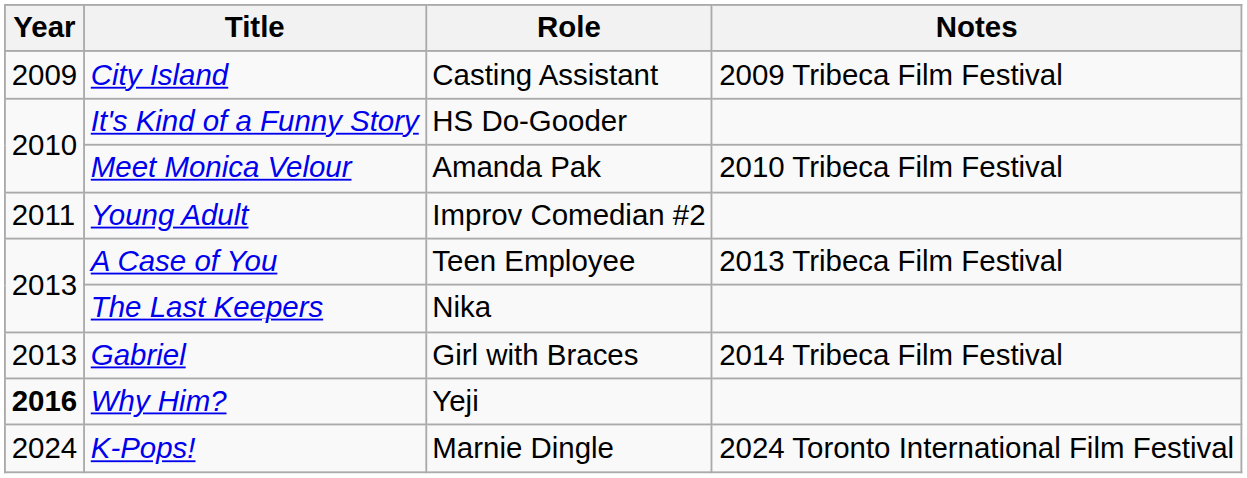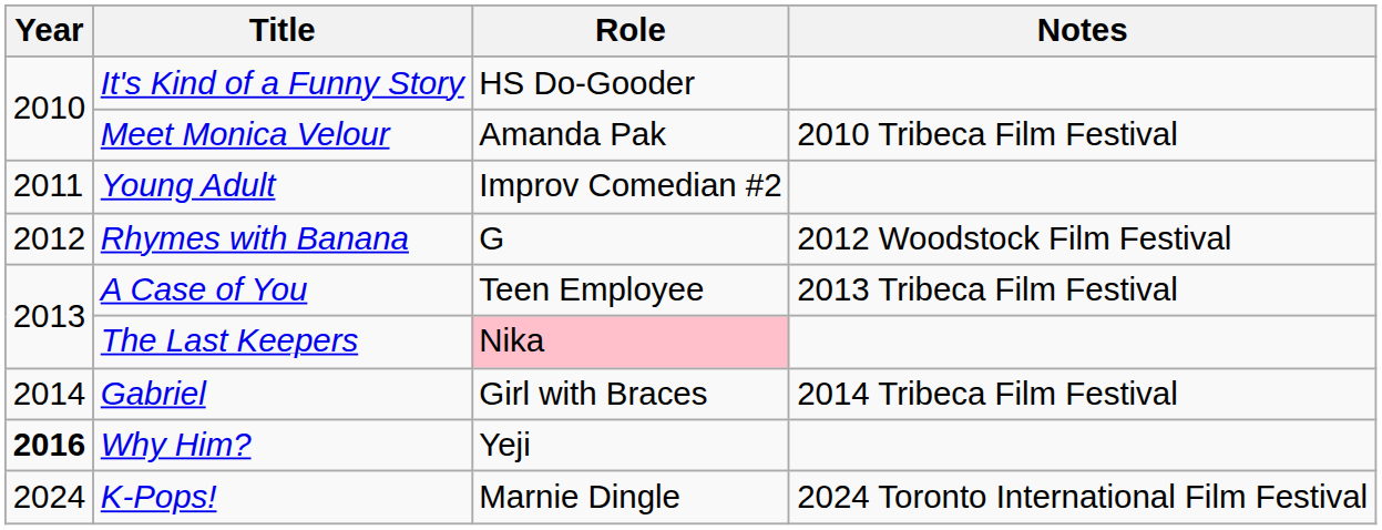 <table class="wikitable sortable">
 <tr>
 <th>Year</th>
 <th>Title</th>
 <th>Role</th>
 <th class="unsortable">Notes</th>
-</tr>
-<tr>
-<td>2009</td>
-<td><em><a href='#'>City Island</a></em></td>
-<td>Casting Assistant</td>
-<td>2009 Tribeca Film Festival</td>
 </tr>
 <tr>
 <td rowspan="2">2010</td>
 <td><em><a href='#'>It's Kind of a Funny Story</a></em></td>
 <td>HS Do-Gooder</td>
 <td></td>
 </tr>
 <tr>
 <td><em><a href='#'>Meet Monica Velour</a></em></td>
 <td>Amanda Pak</td>
 <td>2010 Tribeca Film Festival</td>
 </tr>
 <tr>
 <td>2011</td>
 <td><em><a href='#'>Young Adult</a></em></td>
 <td>Improv Comedian #2</td>
 <td></td>
 </tr>
 <tr>
+<td>2012</td>
+<td><em><a href='#'>Rhymes with Banana</a></em></td>
+<td>G</td>
+<td>2012 Woodstock Film Festival</td>
+</tr>
+<tr>
 <td rowspan="2">2013</td>
 <td><em><a href='#'>A Case of You</a></em></td>
 <td>Teen Employee</td>
 <td>2013 Tribeca Film Festival</td>
 </tr>
 <tr>
 <td><em><a href='#'>The Last Keepers</a></em></td>
-<td>Nika</td>
+<td style="background: pink;">Nika</td>
 <td></td>
 </tr>
 <tr>
-<td>2013</td>
+<td>2014</td>
 <td><em><a href='#'>Gabriel</a></em></td>
 <td>Girl with Braces</td>
 <td>2014 Tribeca Film Festival</td>
 </tr>
 <tr>
 <td><strong>2016</strong></td>
 <td><em><a href='#'>Why Him?</a></em></td>
 <td>Yeji</td>
 <td></td>
 </tr>
 <tr>
 <td>2024</td>
 <td><em><a href='#'>K-Pops!</a></em></td>
 <td>Marnie Dingle</td>
 <td>2024 Toronto International Film Festival</td>
 </tr>
 </table>
